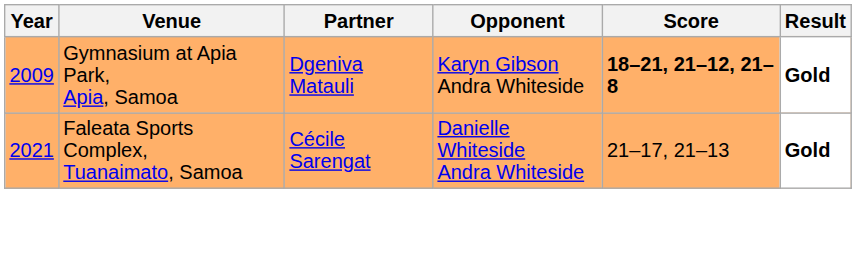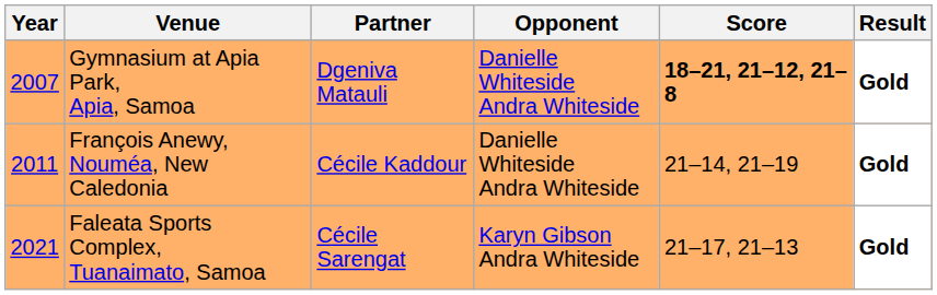 <table class="sortable wikitable" style="font-size: 90%;">
 <tr>
 <th>Year</th>
 <th>Venue</th>
 <th>Partner</th>
 <th>Opponent</th>
 <th>Score</th>
 <th>Result</th>
 </tr>
 <tr style="background:#FFB069">
-<td align="center"><a href='#'>2009</a></td>
+<td align="center"><a href='#'>2007</a></td>
 <td align="left">Gymnasium at Apia Park,<br><a href='#'>Apia</a>, Samoa</td>
 <td align="left"> <a href='#'>Dgeniva Matauli</a></td>
-<td align="left"> <a href='#'>Karyn Gibson</a><br> Andra Whiteside</td>
+<td align="left"> <a href='#'>Danielle Whiteside</a><br> <a href='#'>Andra Whiteside</a></td>
 <td align="left"><strong>18–21, 21–12, 21–8</strong></td>
+<td style="text-align:left; background:white"> <strong>Gold</strong></td>
+</tr>
+<tr style="background:#FFB069">
+<td align="center"><a href='#'>2011</a></td>
+<td align="left">François Anewy,<br><a href='#'>Nouméa</a>, New Caledonia</td>
+<td align="left"> <a href='#'>Cécile Kaddour</a></td>
+<td align="left"> Danielle Whiteside<br> Andra Whiteside</td>
+<td align="left">21–14, 21–19</td>
 <td style="text-align:left; background:white"> <strong>Gold</strong></td>
 </tr>
 <tr style="background:#FFB069">
 <td align="center"><a href='#'>2021</a></td>
 <td align="left">Faleata Sports Complex,<br><a href='#'>Tuanaimato</a>, Samoa</td>
 <td align="left"> <a href='#'>Cécile Sarengat</a></td>
-<td align="left"> <a href='#'>Danielle Whiteside</a><br> <a href='#'>Andra Whiteside</a></td>
+<td align="left"> <a href='#'>Karyn Gibson</a><br> Andra Whiteside</td>
 <td align="left">21–17, 21–13</td>
 <td style="text-align:left; background:white"> <strong>Gold</strong></td>
 </tr>
 </table>
